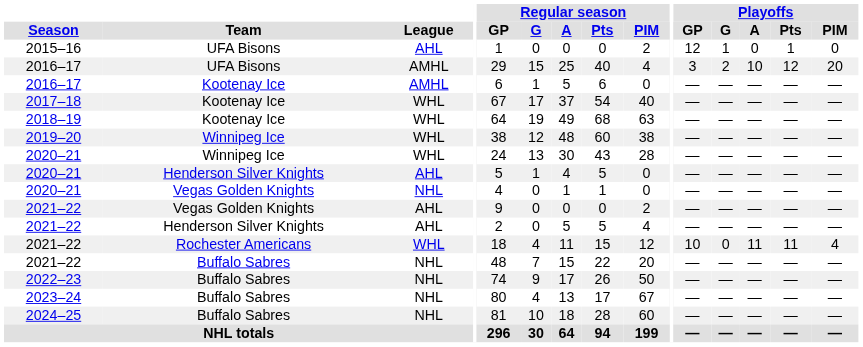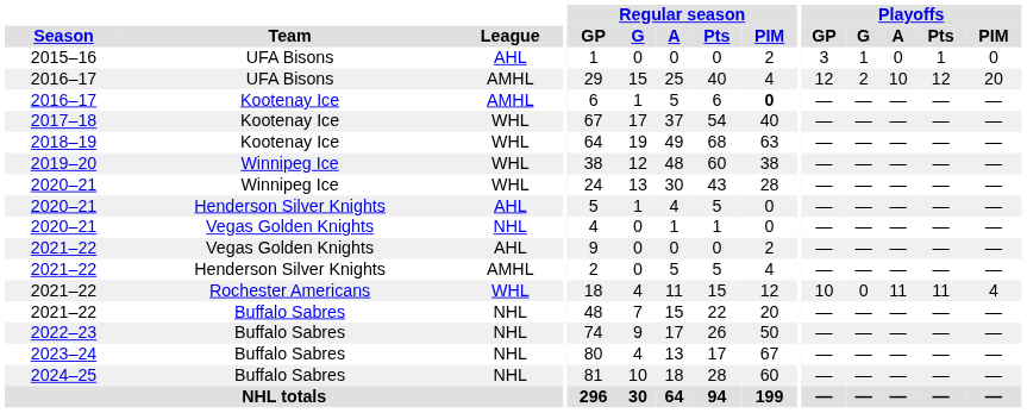 <table border="0" cellpadding="1" cellspacing="0" style="text-align:center; width:60em">
 <tr bgcolor="#e0e0e0">
 <th colspan="3" bgcolor="#ffffff"></th>
 <th rowspan="99" bgcolor="#ffffff"></th>
 <th colspan="5"><a href='#'>Regular season</a></th>
 <th rowspan="99" bgcolor="#ffffff"></th>
 <th colspan="5"><a href='#'>Playoffs</a></th>
 </tr>
 <tr bgcolor="#e0e0e0">
 <th><a href='#'>Season</a></th>
 <th>Team</th>
 <th>League</th>
 <th>GP</th>
 <th><a href='#'>G</a></th>
 <th><a href='#'>A</a></th>
 <th><a href='#'>Pts</a></th>
 <th><a href='#'>PIM</a></th>
 <th>GP</th>
 <th>G</th>
 <th>A</th>
 <th>Pts</th>
 <th>PIM</th>
 </tr>
 <tr>
 <td>2015–16</td>
 <td>UFA Bisons</td>
 <td><a href='#'>AHL</a></td>
 <td>1</td>
 <td>0</td>
 <td>0</td>
 <td>0</td>
 <td>2</td>
-<td>12</td>
+<td>3</td>
 <td>1</td>
 <td>0</td>
 <td>1</td>
 <td>0</td>
 </tr>
 <tr bgcolor="#f0f0f0">
 <td>2016–17</td>
 <td>UFA Bisons</td>
 <td>AMHL</td>
 <td>29</td>
 <td>15</td>
 <td>25</td>
 <td>40</td>
 <td>4</td>
-<td>3</td>
+<td>12</td>
 <td>2</td>
 <td>10</td>
 <td>12</td>
 <td>20</td>
 </tr>
 <tr>
 <td><a href='#'>2016–17</a></td>
 <td><a href='#'>Kootenay Ice</a></td>
 <td><a href='#'>AMHL</a></td>
 <td>6</td>
 <td>1</td>
 <td>5</td>
 <td>6</td>
-<td>0</td>
+<td><strong>0</strong></td>
 <td>—</td>
 <td>—</td>
 <td>—</td>
 <td>—</td>
 <td>—</td>
 </tr>
 <tr bgcolor="#f0f0f0">
 <td><a href='#'>2017–18</a></td>
 <td>Kootenay Ice</td>
 <td>WHL</td>
 <td>67</td>
 <td>17</td>
 <td>37</td>
 <td>54</td>
 <td>40</td>
 <td>—</td>
 <td>—</td>
 <td>—</td>
 <td>—</td>
 <td>—</td>
 </tr>
 <tr>
 <td><a href='#'>2018–19</a></td>
 <td>Kootenay Ice</td>
 <td>WHL</td>
 <td>64</td>
 <td>19</td>
 <td>49</td>
 <td>68</td>
 <td>63</td>
 <td>—</td>
 <td>—</td>
 <td>—</td>
 <td>—</td>
 <td>—</td>
 </tr>
 <tr bgcolor="#f0f0f0">
 <td><a href='#'>2019–20</a></td>
 <td><a href='#'>Winnipeg Ice</a></td>
 <td>WHL</td>
 <td>38</td>
 <td>12</td>
 <td>48</td>
 <td>60</td>
 <td>38</td>
 <td>—</td>
 <td>—</td>
 <td>—</td>
 <td>—</td>
 <td>—</td>
 </tr>
 <tr>
 <td><a href='#'>2020–21</a></td>
 <td>Winnipeg Ice</td>
 <td>WHL</td>
 <td>24</td>
 <td>13</td>
 <td>30</td>
 <td>43</td>
 <td>28</td>
 <td>—</td>
 <td>—</td>
 <td>—</td>
 <td>—</td>
 <td>—</td>
 </tr>
 <tr bgcolor="#f0f0f0">
 <td><a href='#'>2020–21</a></td>
 <td><a href='#'>Henderson Silver Knights</a></td>
 <td><a href='#'>AHL</a></td>
 <td>5</td>
 <td>1</td>
 <td>4</td>
 <td>5</td>
 <td>0</td>
 <td>—</td>
 <td>—</td>
 <td>—</td>
 <td>—</td>
 <td>—</td>
 </tr>
 <tr>
 <td><a href='#'>2020–21</a></td>
 <td><a href='#'>Vegas Golden Knights</a></td>
 <td><a href='#'>NHL</a></td>
 <td>4</td>
 <td>0</td>
 <td>1</td>
 <td>1</td>
 <td>0</td>
 <td>—</td>
 <td>—</td>
 <td>—</td>
 <td>—</td>
 <td>—</td>
 </tr>
 <tr bgcolor="#f0f0f0">
 <td><a href='#'>2021–22</a></td>
 <td>Vegas Golden Knights</td>
 <td>AHL</td>
 <td>9</td>
 <td>0</td>
 <td>0</td>
 <td>0</td>
 <td>2</td>
 <td>—</td>
 <td>—</td>
 <td>—</td>
 <td>—</td>
 <td>—</td>
 </tr>
 <tr>
 <td><a href='#'>2021–22</a></td>
 <td>Henderson Silver Knights</td>
-<td>AHL</td>
+<td>AMHL</td>
 <td>2</td>
 <td>0</td>
 <td>5</td>
 <td>5</td>
 <td>4</td>
 <td>—</td>
 <td>—</td>
 <td>—</td>
 <td>—</td>
 <td>—</td>
 </tr>
 <tr bgcolor="#f0f0f0">
 <td>2021–22</td>
 <td><a href='#'>Rochester Americans</a></td>
 <td><a href='#'>WHL</a></td>
 <td>18</td>
 <td>4</td>
 <td>11</td>
 <td>15</td>
 <td>12</td>
 <td>10</td>
 <td>0</td>
 <td>11</td>
 <td>11</td>
 <td>4</td>
 </tr>
 <tr>
 <td>2021–22</td>
 <td><a href='#'>Buffalo Sabres</a></td>
 <td>NHL</td>
 <td>48</td>
 <td>7</td>
 <td>15</td>
 <td>22</td>
 <td>20</td>
 <td>—</td>
 <td>—</td>
 <td>—</td>
 <td>—</td>
 <td>—</td>
 </tr>
 <tr bgcolor="#f0f0f0">
 <td><a href='#'>2022–23</a></td>
 <td>Buffalo Sabres</td>
 <td>NHL</td>
 <td>74</td>
 <td>9</td>
 <td>17</td>
 <td>26</td>
 <td>50</td>
 <td>—</td>
 <td>—</td>
 <td>—</td>
 <td>—</td>
 <td>—</td>
 </tr>
 <tr>
 <td><a href='#'>2023–24</a></td>
 <td>Buffalo Sabres</td>
 <td>NHL</td>
 <td>80</td>
 <td>4</td>
 <td>13</td>
 <td>17</td>
 <td>67</td>
 <td>—</td>
 <td>—</td>
 <td>—</td>
 <td>—</td>
 <td>—</td>
 </tr>
 <tr bgcolor="#f0f0f0">
 <td><a href='#'>2024–25</a></td>
 <td>Buffalo Sabres</td>
 <td>NHL</td>
 <td>81</td>
 <td>10</td>
 <td>18</td>
 <td>28</td>
 <td>60</td>
 <td>—</td>
 <td>—</td>
 <td>—</td>
 <td>—</td>
 <td>—</td>
 </tr>
 <tr bgcolor="#e0e0e0">
 <th colspan="3">NHL totals</th>
 <th>296</th>
 <th>30</th>
 <th>64</th>
 <th>94</th>
 <th>199</th>
 <th>—</th>
 <th>—</th>
 <th>—</th>
 <th>—</th>
 <th>—</th>
 </tr>
 </table>
